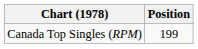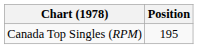 <table class="wikitable">
 <tr>
 <th>Chart (1978)</th>
 <th>Position</th>
 </tr>
 <tr>
 <td>Canada Top Singles (<em>RPM</em>)</td>
-<td align="center">199</td>
+<td align="center">195</td>
 </tr>
 </table>
